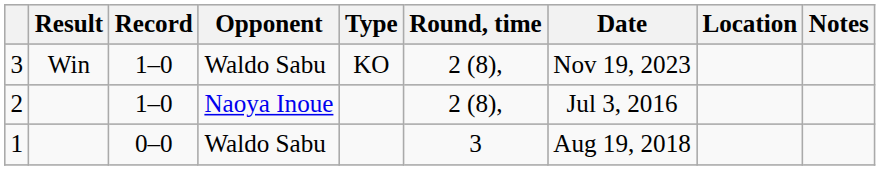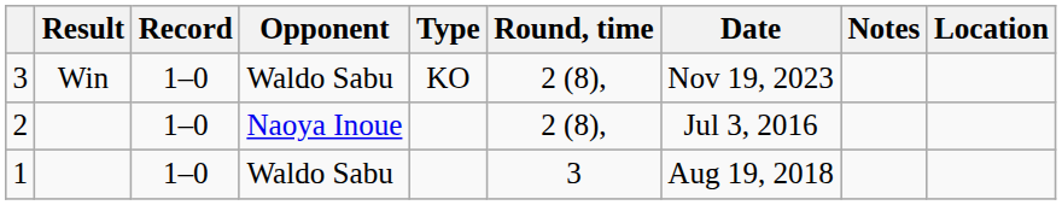 <table class="wikitable" style="text-align:center">
 <tr>
 <th></th>
 <th>Result</th>
 <th>Record</th>
 <th>Opponent</th>
 <th>Type</th>
 <th>Round, time</th>
 <th>Date</th>
+<th>Notes</th>
 <th>Location</th>
-<th>Notes</th>
 </tr>
 <tr>
 <td>3</td>
 <td>Win</td>
 <td>1–0 </td>
 <td align=left>Waldo Sabu</td>
 <td>KO</td>
 <td>2 (8), </td>
 <td>Nov 19, 2023</td>
 <td style="text-align:left;"></td>
 <td style="text-align:left;"></td>
 </tr>
 <tr>
 <td>2</td>
 <td></td>
 <td>1–0 </td>
 <td align=left><a href='#'>Naoya Inoue</a></td>
 <td></td>
 <td>2 (8), </td>
 <td>Jul 3, 2016</td>
 <td align=left></td>
 <td align=left></td>
 </tr>
 <tr>
 <td>1</td>
 <td></td>
-<td>0–0 </td>
+<td>1–0 </td>
 <td align=left>Waldo Sabu</td>
 <td></td>
 <td>3</td>
 <td>Aug 19, 2018</td>
 <td align=left></td>
 <td align=left></td>
 </tr>
 </table>
